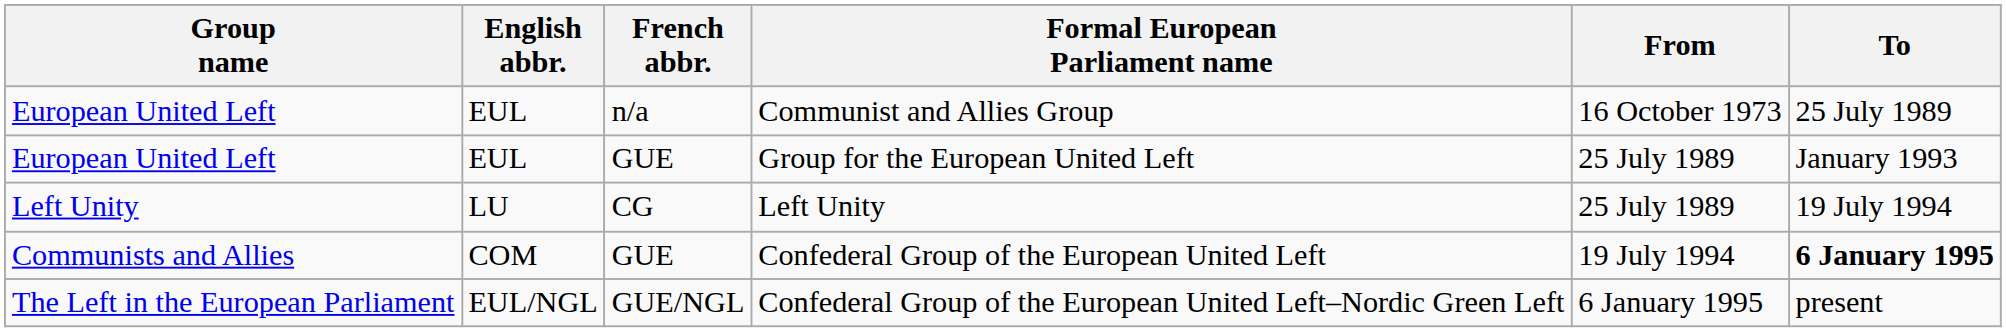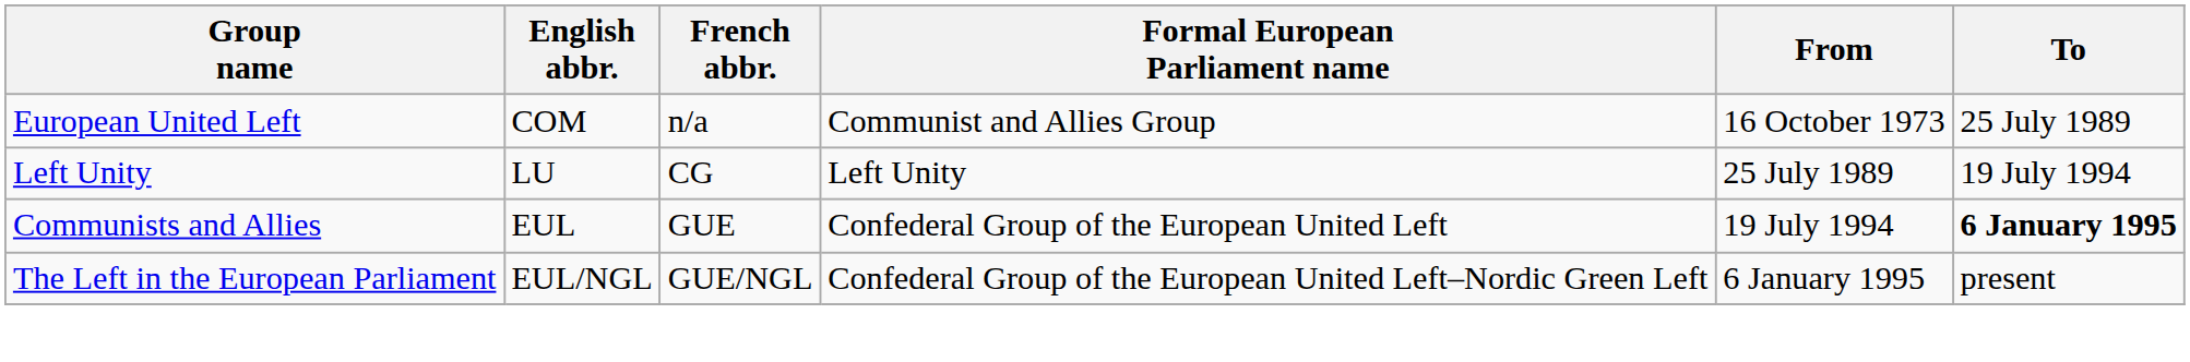 <table class="wikitable">
 <tr>
 <th>Group<br>name</th>
 <th>English<br>abbr.</th>
 <th>French<br>abbr.</th>
 <th>Formal European<br>Parliament name</th>
 <th>From</th>
 <th>To</th>
 </tr>
 <tr>
 <td><a href='#'>European United Left</a></td>
-<td>EUL</td>
+<td>COM</td>
 <td>n/a</td>
 <td>Communist and Allies Group</td>
 <td>16 October 1973</td>
 <td>25 July 1989</td>
-</tr>
-<tr>
-<td><a href='#'>European United Left</a></td>
-<td>EUL</td>
-<td>GUE</td>
-<td>Group for the European United Left</td>
-<td>25 July 1989</td>
-<td>January 1993</td>
 </tr>
 <tr>
 <td><a href='#'>Left Unity</a></td>
 <td>LU</td>
 <td>CG</td>
 <td>Left Unity</td>
 <td>25 July 1989</td>
 <td>19 July 1994</td>
 </tr>
 <tr>
 <td><a href='#'>Communists and Allies</a></td>
-<td>COM</td>
+<td>EUL</td>
 <td>GUE</td>
 <td>Confederal Group of the European United Left</td>
 <td>19 July 1994</td>
 <td><strong>6 January 1995</strong></td>
 </tr>
 <tr>
 <td><a href='#'>The Left in the European Parliament</a></td>
 <td>EUL/NGL</td>
 <td>GUE/NGL</td>
 <td>Confederal Group of the European United Left–Nordic Green Left</td>
 <td>6 January 1995</td>
 <td>present</td>
 </tr>
 </table>
